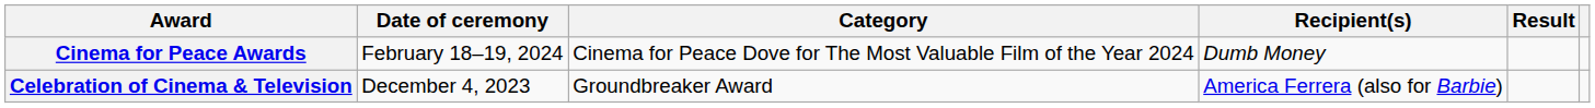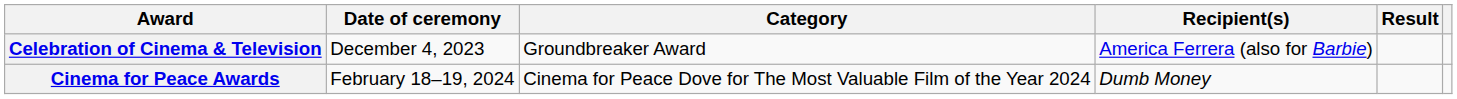 <table class="wikitable sortable plainrowheaders">
 <tr>
 <th scope="col">Award</th>
 <th scope="col">Date of ceremony</th>
 <th scope="col">Category</th>
 <th scope="col">Recipient(s)</th>
 <th scope="col">Result</th>
 <th scope="col" class="unsortable"></th>
 </tr>
 <tr>
+<th scope="row"><a href='#'>Celebration of Cinema & Television</a></th>
+<td>December 4, 2023</td>
+<td>Groundbreaker Award</td>
+<td><a href='#'>America Ferrera</a> (also for <em><a href='#'>Barbie</a></em>)</td>
+<td></td>
+<td align="center"></td>
+</tr>
+<tr>
 <th scope="row"><a href='#'>Cinema for Peace Awards</a></th>
 <td>February 18–19, 2024</td>
 <td>Cinema for Peace Dove for The Most Valuable Film of the Year 2024</td>
 <td><em>Dumb Money</em></td>
 <td></td>
 <td align="center"></td>
 </tr>
-<tr>
-<th scope="row"><a href='#'>Celebration of Cinema & Television</a></th>
-<td>December 4, 2023</td>
-<td>Groundbreaker Award</td>
-<td><a href='#'>America Ferrera</a> (also for <em><a href='#'>Barbie</a></em>)</td>
-<td></td>
-<td align="center"></td>
-</tr>
 </table>
